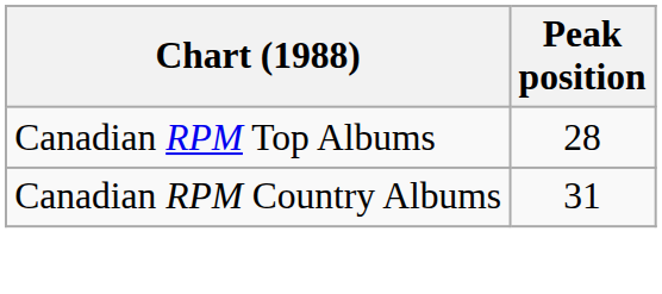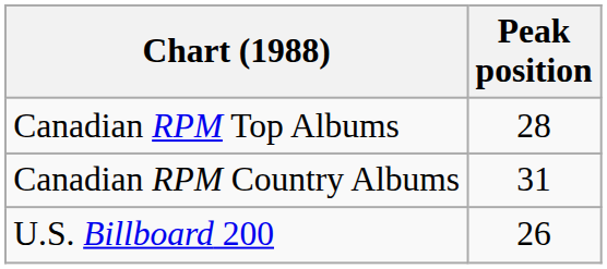 <table class="wikitable">
 <tr>
 <th>Chart (1988)</th>
 <th>Peak<br>position</th>
 </tr>
 <tr>
 <td>Canadian <em><a href='#'>RPM</a></em> Top Albums</td>
 <td align="center">28</td>
 </tr>
 <tr>
 <td>Canadian <em>RPM</em> Country Albums</td>
 <td align="center">31</td>
 </tr>
+<tr>
+<td>U.S. <a href='#'><em>Billboard</em> 200</a></td>
+<td align="center">26</td>
+</tr>
 </table>
